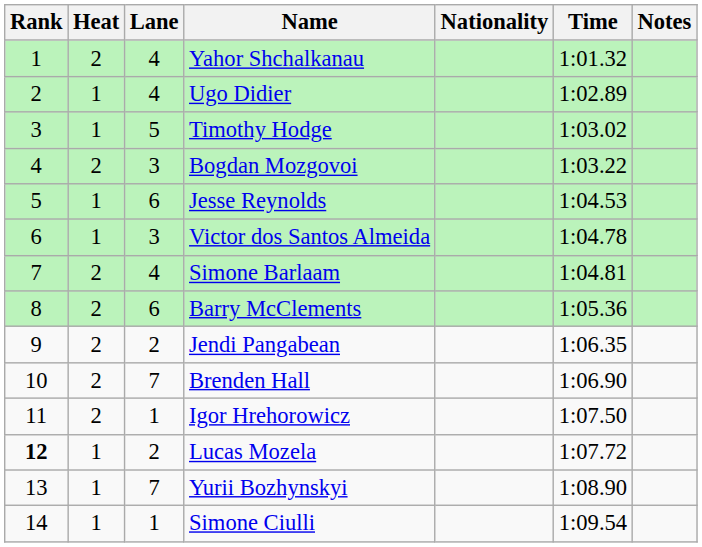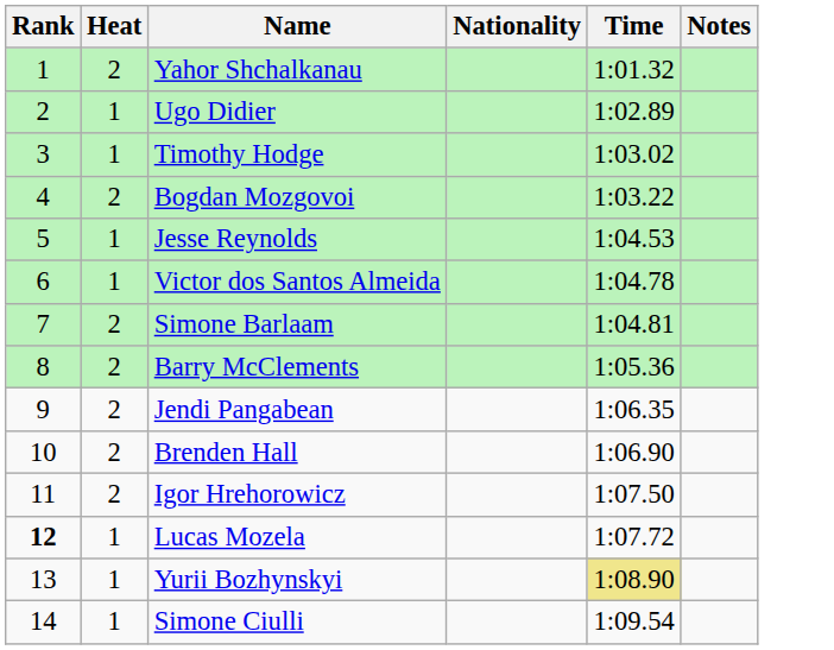 <table class="wikitable sortable" style="text-align:center">
 <tr>
 <th>Rank</th>
 <th>Heat</th>
-<th>Lane</th>
 <th>Name</th>
 <th>Nationality</th>
 <th>Time</th>
 <th>Notes</th>
 </tr>
 <tr bgcolor=bbf3bb>
 <td>1</td>
 <td>2</td>
-<td>4</td>
 <td align=left><a href='#'>Yahor Shchalkanau</a></td>
 <td align=left></td>
 <td>1:01.32</td>
 <td></td>
 </tr>
 <tr bgcolor=bbf3bb>
 <td>2</td>
 <td>1</td>
-<td>4</td>
 <td align=left><a href='#'>Ugo Didier</a></td>
 <td align=left></td>
 <td>1:02.89</td>
 <td></td>
 </tr>
 <tr bgcolor=bbf3bb>
 <td>3</td>
 <td>1</td>
-<td>5</td>
 <td align=left><a href='#'>Timothy Hodge</a></td>
 <td align=left></td>
 <td>1:03.02</td>
 <td></td>
 </tr>
 <tr bgcolor=bbf3bb>
 <td>4</td>
 <td>2</td>
-<td>3</td>
 <td align=left><a href='#'>Bogdan Mozgovoi</a></td>
 <td align=left></td>
 <td>1:03.22</td>
 <td></td>
 </tr>
 <tr bgcolor=bbf3bb>
 <td>5</td>
 <td>1</td>
-<td>6</td>
 <td align=left><a href='#'>Jesse Reynolds</a></td>
 <td align=left></td>
 <td>1:04.53</td>
 <td></td>
 </tr>
 <tr bgcolor=bbf3bb>
 <td>6</td>
 <td>1</td>
-<td>3</td>
 <td align=left><a href='#'>Victor dos Santos Almeida</a></td>
 <td align=left></td>
 <td>1:04.78</td>
 <td></td>
 </tr>
 <tr bgcolor=bbf3bb>
 <td>7</td>
 <td>2</td>
-<td>4</td>
 <td align=left><a href='#'>Simone Barlaam</a></td>
 <td align=left></td>
 <td>1:04.81</td>
 <td></td>
 </tr>
 <tr bgcolor=bbf3bb>
 <td>8</td>
 <td>2</td>
-<td>6</td>
 <td align=left><a href='#'>Barry McClements</a></td>
 <td align=left></td>
 <td>1:05.36</td>
 <td></td>
 </tr>
 <tr>
 <td>9</td>
-<td>2</td>
 <td>2</td>
 <td align=left><a href='#'>Jendi Pangabean</a></td>
 <td align=left></td>
 <td>1:06.35</td>
 <td></td>
 </tr>
 <tr>
 <td>10</td>
 <td>2</td>
-<td>7</td>
 <td align=left><a href='#'>Brenden Hall</a></td>
 <td align=left></td>
 <td>1:06.90</td>
 <td></td>
 </tr>
 <tr>
 <td>11</td>
 <td>2</td>
-<td>1</td>
 <td align=left><a href='#'>Igor Hrehorowicz</a></td>
 <td align=left></td>
 <td>1:07.50</td>
 <td></td>
 </tr>
 <tr>
 <td><strong>12</strong></td>
 <td>1</td>
-<td>2</td>
 <td align=left><a href='#'>Lucas Mozela</a></td>
 <td align=left></td>
 <td>1:07.72</td>
 <td></td>
 </tr>
 <tr>
 <td>13</td>
 <td>1</td>
-<td>7</td>
 <td align=left><a href='#'>Yurii Bozhynskyi</a></td>
 <td align=left></td>
-<td>1:08.90</td>
+<td style="background: khaki;">1:08.90</td>
 <td></td>
 </tr>
 <tr>
 <td>14</td>
-<td>1</td>
 <td>1</td>
 <td align=left><a href='#'>Simone Ciulli</a></td>
 <td align=left></td>
 <td>1:09.54</td>
 <td></td>
 </tr>
 </table>
